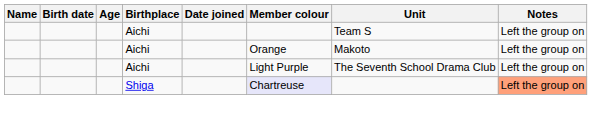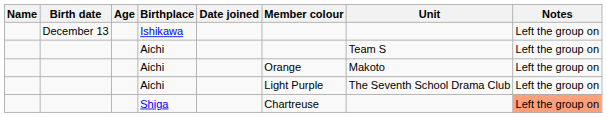 <table class="wikitable" style="font-size:small">
 <tr>
 <th>Name</th>
 <th>Birth date</th>
 <th>Age</th>
 <th>Birthplace</th>
 <th>Date joined</th>
 <th>Member colour</th>
 <th>Unit</th>
 <th>Notes</th>
+</tr>
+<tr>
+<td></td>
+<td>December 13</td>
+<td style="text-align:center;"></td>
+<td><a href='#'>Ishikawa</a></td>
+<td></td>
+<td></td>
+<td></td>
+<td>Left the group on </td>
 </tr>
 <tr>
 <td></td>
 <td></td>
 <td style="text-align:center;"></td>
 <td>Aichi</td>
 <td></td>
 <td></td>
 <td>Team S</td>
 <td>Left the group on </td>
 </tr>
 <tr>
 <td></td>
 <td></td>
 <td style="text-align:center;"></td>
 <td>Aichi</td>
 <td></td>
 <td> Orange</td>
 <td>Makoto</td>
 <td>Left the group on </td>
 </tr>
 <tr>
 <td></td>
 <td></td>
 <td style="text-align:center;"></td>
 <td>Aichi</td>
 <td></td>
 <td> Light Purple</td>
 <td>The Seventh School Drama Club</td>
 <td>Left the group on </td>
 </tr>
 <tr>
 <td></td>
 <td></td>
 <td style="text-align:center;"></td>
 <td><a href='#'>Shiga</a></td>
 <td></td>
-<td style="background: lavender;"> Chartreuse</td>
+<td> Chartreuse</td>
 <td></td>
 <td style="background: lightsalmon;">Left the group on </td>
 </tr>
 </table>
